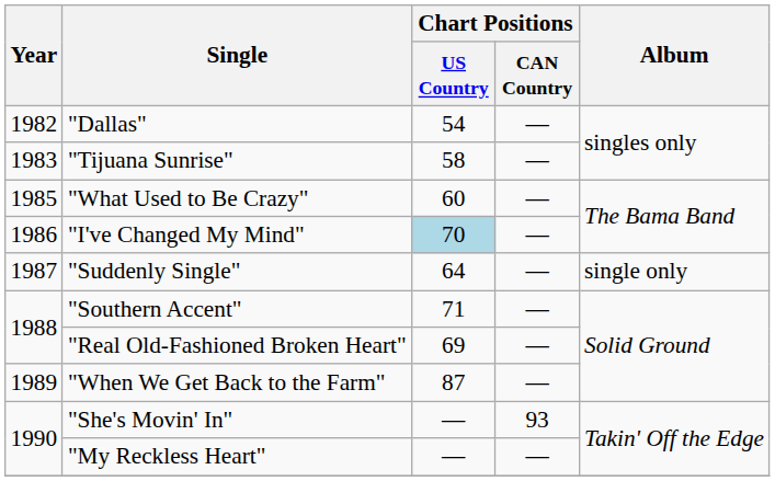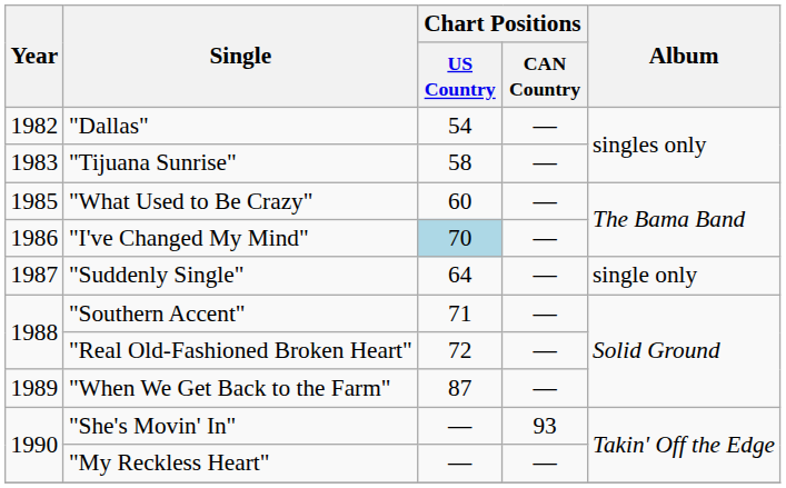 <table class="wikitable">
 <tr>
 <th rowspan="2">Year</th>
 <th rowspan="2">Single</th>
 <th colspan="2">Chart Positions</th>
 <th rowspan="2">Album</th>
 </tr>
 <tr>
 <th width="50"><small><a href='#'>US Country</a></small></th>
 <th width="50"><small>CAN Country</small></th>
 </tr>
 <tr>
 <td>1982</td>
 <td>"Dallas"</td>
 <td align="center">54</td>
 <td align="center">—</td>
 <td rowspan="2">singles only</td>
 </tr>
 <tr>
 <td>1983</td>
 <td>"Tijuana Sunrise"</td>
 <td align="center">58</td>
 <td align="center">—</td>
 </tr>
 <tr>
 <td>1985</td>
 <td>"What Used to Be Crazy"</td>
 <td align="center">60</td>
 <td align="center">—</td>
 <td rowspan="2"><em>The Bama Band</em></td>
 </tr>
 <tr>
 <td>1986</td>
 <td>"I've Changed My Mind"</td>
 <td align="center" style="background: lightblue;">70</td>
 <td align="center">—</td>
 </tr>
 <tr>
 <td>1987</td>
 <td>"Suddenly Single"</td>
 <td align="center">64</td>
 <td align="center">—</td>
 <td>single only</td>
 </tr>
 <tr>
 <td rowspan="2">1988</td>
 <td>"Southern Accent"</td>
 <td align="center">71</td>
 <td align="center">—</td>
 <td rowspan="3"><em>Solid Ground</em></td>
 </tr>
 <tr>
 <td>"Real Old-Fashioned Broken Heart"</td>
-<td align="center">69</td>
+<td align="center">72</td>
 <td align="center">—</td>
 </tr>
 <tr>
 <td>1989</td>
 <td>"When We Get Back to the Farm"</td>
 <td align="center">87</td>
 <td align="center">—</td>
 </tr>
 <tr>
 <td rowspan="2">1990</td>
 <td>"She's Movin' In"</td>
 <td align="center">—</td>
 <td align="center">93</td>
 <td rowspan="2"><em>Takin' Off the Edge</em></td>
 </tr>
 <tr>
 <td>"My Reckless Heart"</td>
 <td align="center">—</td>
 <td align="center">—</td>
 </tr>
 <tr>
 </tr>
 </table>
